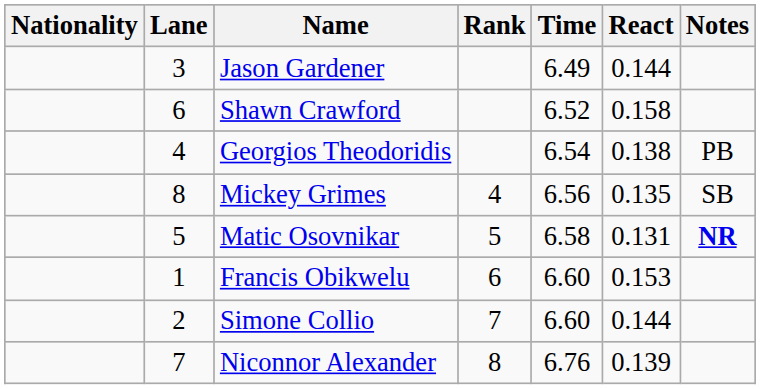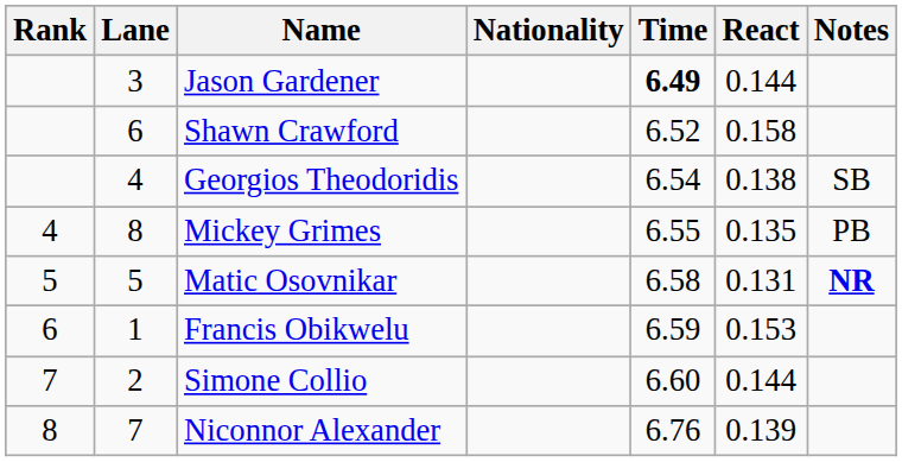 <table class="wikitable sortable" style="text-align:center">
 <tr>
-<th>Nationality</th>
+<th>Rank</th>
 <th>Lane</th>
 <th>Name</th>
-<th>Rank</th>
+<th>Nationality</th>
 <th>Time</th>
 <th>React</th>
 <th>Notes</th>
 </tr>
 <tr>
-<td align=left></td>
+<td></td>
 <td>3</td>
 <td align="left"><a href='#'>Jason Gardener</a></td>
-<td></td>
-<td>6.49</td>
+<td align=left></td>
+<td><strong>6.49</strong></td>
 <td>0.144</td>
 <td></td>
 </tr>
 <tr>
-<td align=left></td>
+<td></td>
 <td>6</td>
 <td align="left"><a href='#'>Shawn Crawford</a></td>
-<td></td>
+<td align=left></td>
 <td>6.52</td>
 <td>0.158</td>
 <td></td>
 </tr>
 <tr>
-<td align=left></td>
+<td></td>
 <td>4</td>
 <td align="left"><a href='#'>Georgios Theodoridis</a></td>
-<td></td>
+<td align=left></td>
 <td>6.54</td>
 <td>0.138</td>
+<td>SB</td>
+</tr>
+<tr>
+<td>4</td>
+<td>8</td>
+<td align="left"><a href='#'>Mickey Grimes</a></td>
+<td align=left></td>
+<td>6.55</td>
+<td>0.135</td>
 <td>PB</td>
 </tr>
 <tr>
-<td align=left></td>
-<td>8</td>
-<td align="left"><a href='#'>Mickey Grimes</a></td>
-<td>4</td>
-<td>6.56</td>
-<td>0.135</td>
-<td>SB</td>
-</tr>
-<tr>
-<td align=left></td>
+<td>5</td>
 <td>5</td>
 <td align="left"><a href='#'>Matic Osovnikar</a></td>
-<td>5</td>
+<td align=left></td>
 <td>6.58</td>
 <td>0.131</td>
 <td><strong><a href='#'>NR</a></strong></td>
 </tr>
 <tr>
-<td align=left></td>
+<td>6</td>
 <td>1</td>
 <td align="left"><a href='#'>Francis Obikwelu</a></td>
-<td>6</td>
-<td>6.60</td>
+<td align=left></td>
+<td>6.59</td>
 <td>0.153</td>
 <td></td>
 </tr>
 <tr>
-<td align=left></td>
+<td>7</td>
 <td>2</td>
 <td align="left"><a href='#'>Simone Collio</a></td>
-<td>7</td>
+<td align=left></td>
 <td>6.60</td>
 <td>0.144</td>
 <td></td>
 </tr>
 <tr>
-<td align=left></td>
+<td>8</td>
 <td>7</td>
 <td align="left"><a href='#'>Niconnor Alexander</a></td>
-<td>8</td>
+<td align=left></td>
 <td>6.76</td>
 <td>0.139</td>
 <td></td>
 </tr>
 </table>
